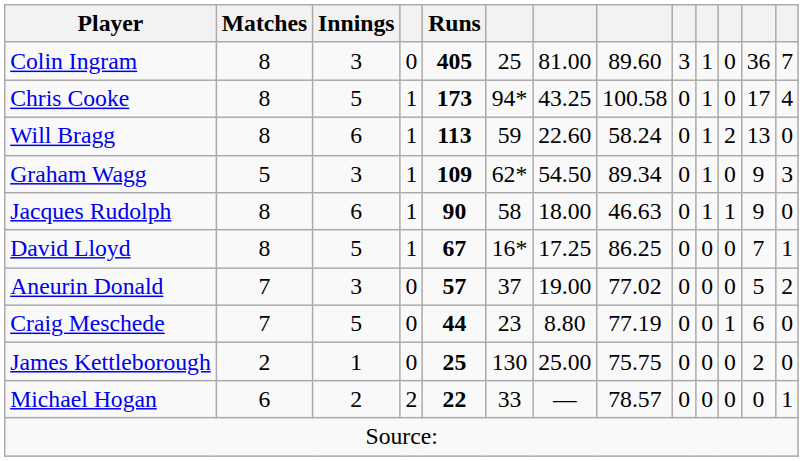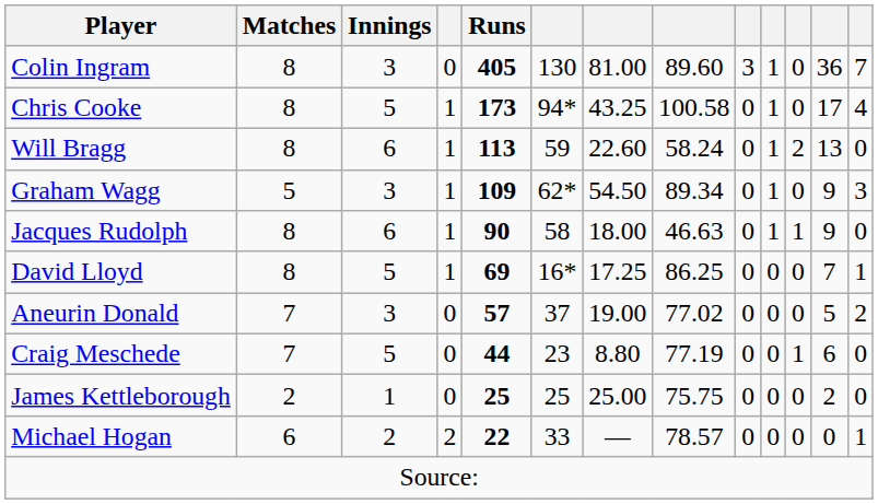 <table class="wikitable" style="text-align:center">
 <tr>
 <th>Player</th>
 <th>Matches</th>
 <th>Innings</th>
 <th></th>
 <th>Runs</th>
 <th></th>
 <th></th>
 <th></th>
 <th></th>
 <th></th>
 <th></th>
 <th></th>
 <th></th>
 </tr>
 <tr>
 <td align="left"><a href='#'>Colin Ingram</a></td>
 <td>8</td>
 <td>3</td>
 <td>0</td>
 <td><strong>405</strong></td>
-<td>25</td>
+<td>130</td>
 <td>81.00</td>
 <td>89.60</td>
 <td>3</td>
 <td>1</td>
 <td>0</td>
 <td>36</td>
 <td>7</td>
 </tr>
 <tr>
 <td align="left"><a href='#'>Chris Cooke</a></td>
 <td>8</td>
 <td>5</td>
 <td>1</td>
 <td><strong>173</strong></td>
 <td>94*</td>
 <td>43.25</td>
 <td>100.58</td>
 <td>0</td>
 <td>1</td>
 <td>0</td>
 <td>17</td>
 <td>4</td>
 </tr>
 <tr>
 <td align="left"><a href='#'>Will Bragg</a></td>
 <td>8</td>
 <td>6</td>
 <td>1</td>
 <td><strong>113</strong></td>
 <td>59</td>
 <td>22.60</td>
 <td>58.24</td>
 <td>0</td>
 <td>1</td>
 <td>2</td>
 <td>13</td>
 <td>0</td>
 </tr>
 <tr>
 <td align="left"><a href='#'>Graham Wagg</a></td>
 <td>5</td>
 <td>3</td>
 <td>1</td>
 <td><strong>109</strong></td>
 <td>62*</td>
 <td>54.50</td>
 <td>89.34</td>
 <td>0</td>
 <td>1</td>
 <td>0</td>
 <td>9</td>
 <td>3</td>
 </tr>
 <tr>
 <td align="left"><a href='#'>Jacques Rudolph</a></td>
 <td>8</td>
 <td>6</td>
 <td>1</td>
 <td><strong>90</strong></td>
 <td>58</td>
 <td>18.00</td>
 <td>46.63</td>
 <td>0</td>
 <td>1</td>
 <td>1</td>
 <td>9</td>
 <td>0</td>
 </tr>
 <tr>
 <td align="left"><a href='#'>David Lloyd</a></td>
 <td>8</td>
 <td>5</td>
 <td>1</td>
-<td><strong>67</strong></td>
+<td><strong>69</strong></td>
 <td>16*</td>
 <td>17.25</td>
 <td>86.25</td>
 <td>0</td>
 <td>0</td>
 <td>0</td>
 <td>7</td>
 <td>1</td>
 </tr>
 <tr>
 <td align="left"><a href='#'>Aneurin Donald</a></td>
 <td>7</td>
 <td>3</td>
 <td>0</td>
 <td><strong>57</strong></td>
 <td>37</td>
 <td>19.00</td>
 <td>77.02</td>
 <td>0</td>
 <td>0</td>
 <td>0</td>
 <td>5</td>
 <td>2</td>
 </tr>
 <tr>
 <td align="left"><a href='#'>Craig Meschede</a></td>
 <td>7</td>
 <td>5</td>
 <td>0</td>
 <td><strong>44</strong></td>
 <td>23</td>
 <td>8.80</td>
 <td>77.19</td>
 <td>0</td>
 <td>0</td>
 <td>1</td>
 <td>6</td>
 <td>0</td>
 </tr>
 <tr>
 <td align="left"><a href='#'>James Kettleborough</a></td>
 <td>2</td>
 <td>1</td>
 <td>0</td>
 <td><strong>25</strong></td>
-<td>130</td>
+<td>25</td>
 <td>25.00</td>
 <td>75.75</td>
 <td>0</td>
 <td>0</td>
 <td>0</td>
 <td>2</td>
 <td>0</td>
 </tr>
 <tr>
 <td align="left"><a href='#'>Michael Hogan</a></td>
 <td>6</td>
 <td>2</td>
 <td>2</td>
 <td><strong>22</strong></td>
 <td>33</td>
 <td>—</td>
 <td>78.57</td>
 <td>0</td>
 <td>0</td>
 <td>0</td>
 <td>0</td>
 <td>1</td>
 </tr>
 <tr>
 <td colspan="13">Source:</td>
 </tr>
 </table>
